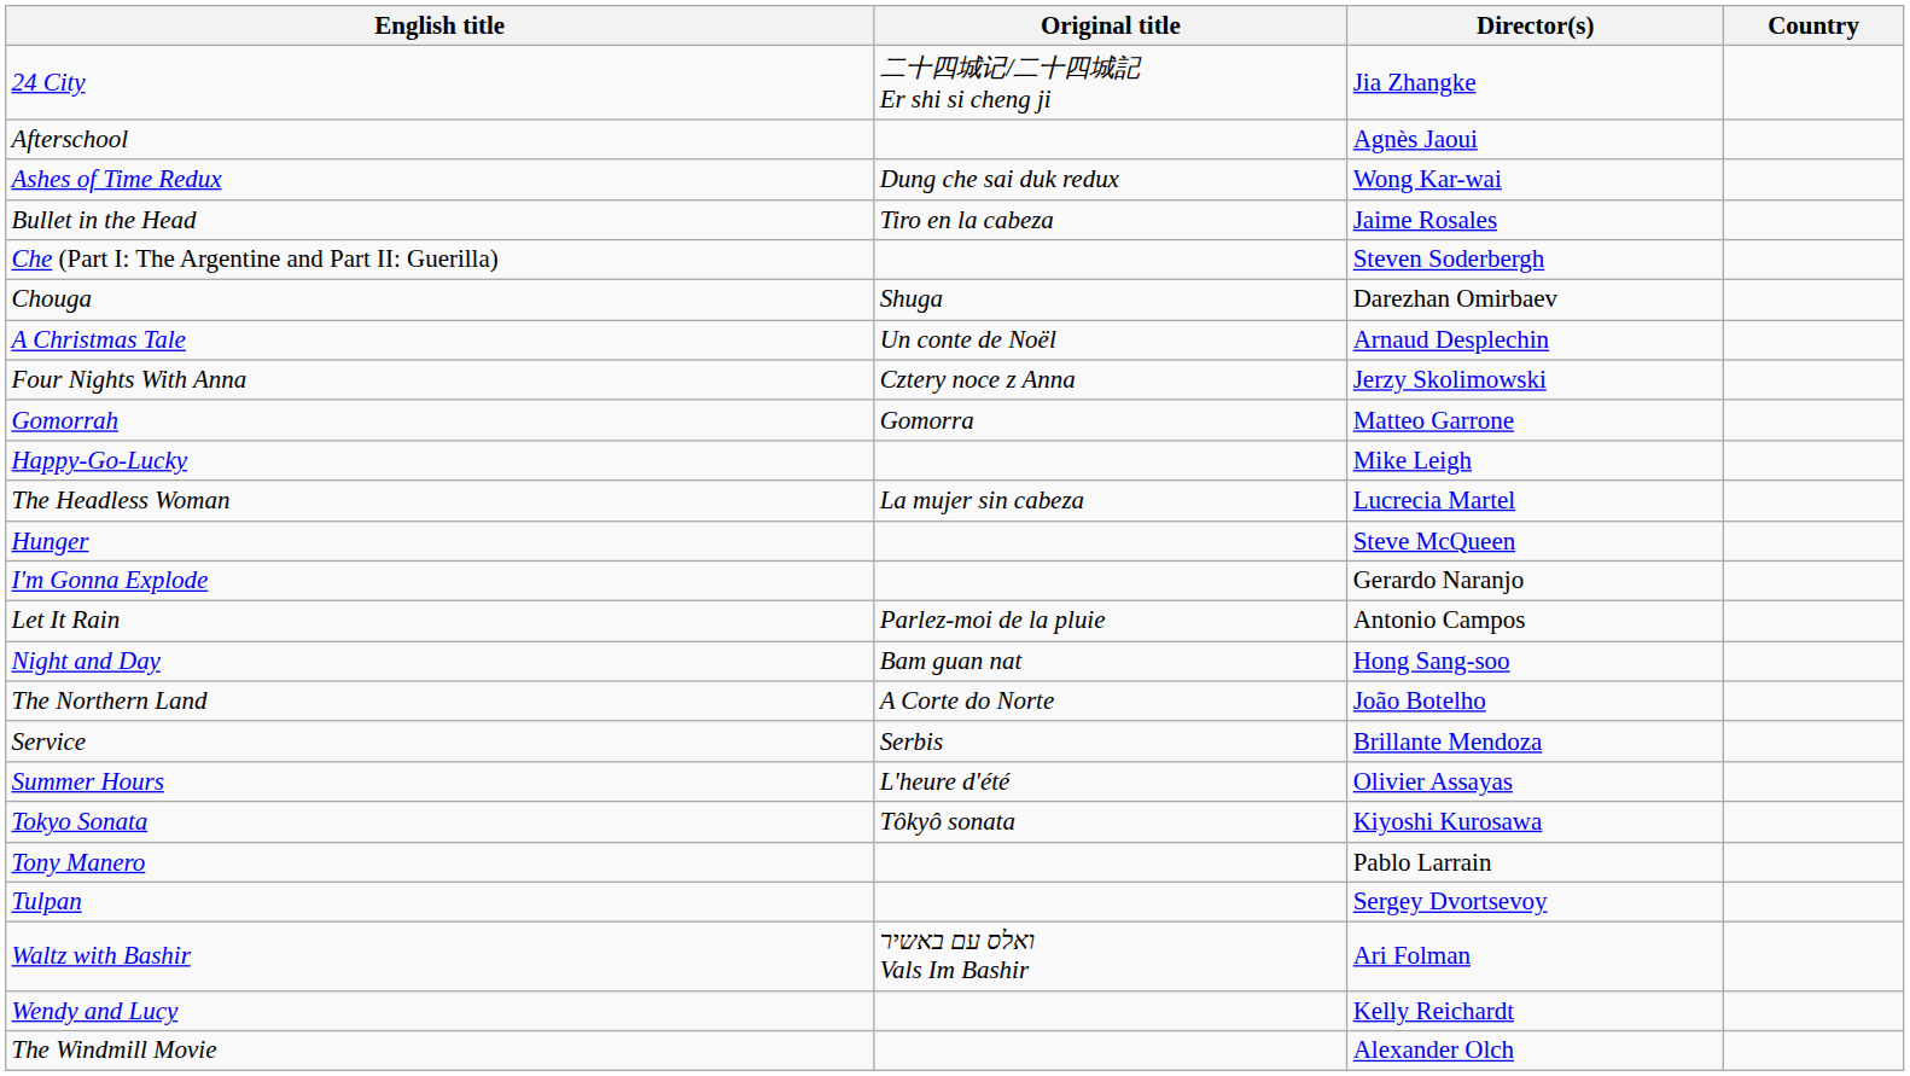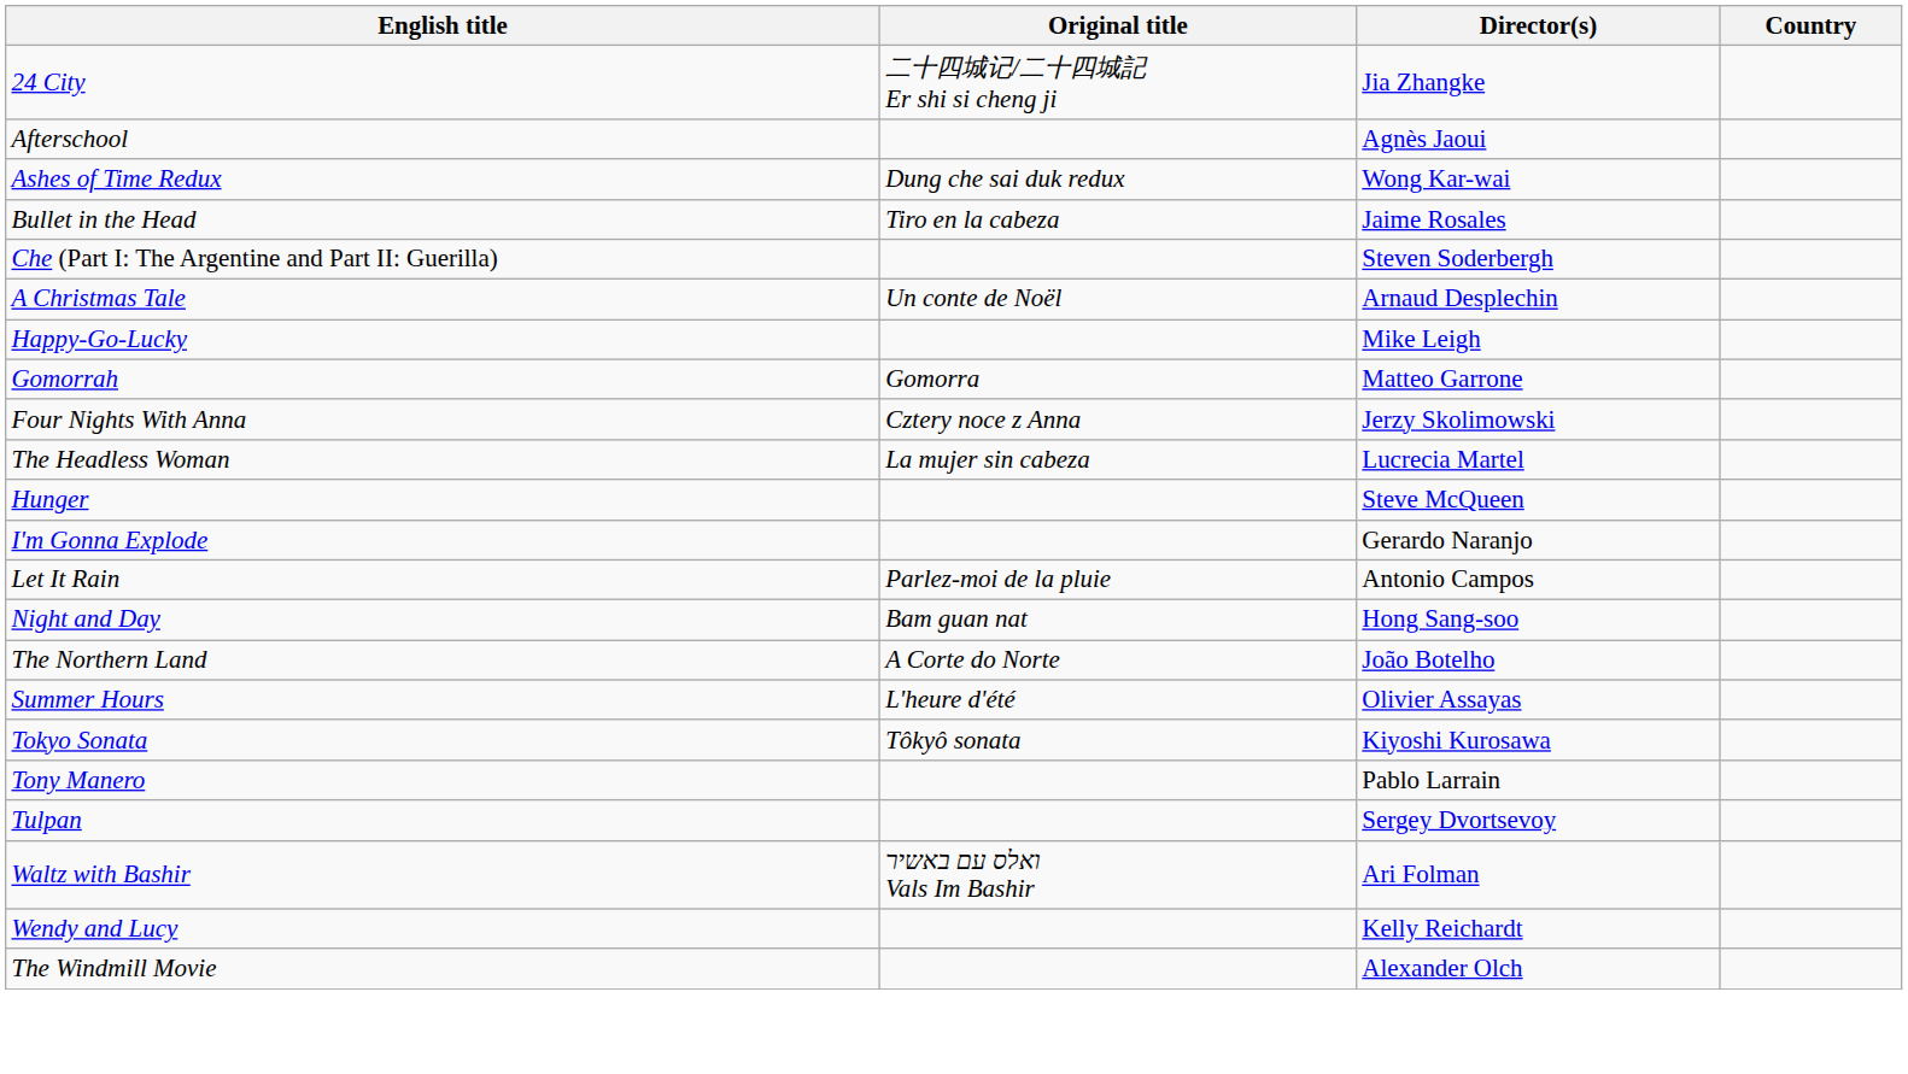 <table class="wikitable" width="95%" cellpadding="5">
 <tr>
 <th>English title</th>
 <th>Original title</th>
 <th>Director(s)</th>
 <th>Country</th>
 </tr>
 <tr>
 <td><em><a href='#'>24 City</a></em></td>
 <td><em>二十四城记/二十四城記</em><br><em>Er shi si cheng ji</em></td>
 <td><a href='#'>Jia Zhangke</a></td>
 <td></td>
 </tr>
 <tr>
 <td><em>Afterschool</em></td>
 <td></td>
 <td><a href='#'>Agnès Jaoui</a></td>
 <td></td>
 </tr>
 <tr>
 <td><em><a href='#'>Ashes of Time Redux</a></em></td>
 <td><em>Dung che sai duk redux</em></td>
 <td><a href='#'>Wong Kar-wai</a></td>
 <td></td>
 </tr>
 <tr>
 <td><em>Bullet in the Head</em></td>
 <td><em>Tiro en la cabeza</em></td>
 <td><a href='#'>Jaime Rosales</a></td>
 <td></td>
 </tr>
 <tr>
 <td><em><a href='#'>Che</a></em> (Part I: The Argentine and Part II: Guerilla)</td>
 <td></td>
 <td><a href='#'>Steven Soderbergh</a></td>
 <td></td>
 </tr>
 <tr>
-<td><em>Chouga</em></td>
-<td><em>Shuga</em></td>
-<td>Darezhan Omirbaev</td>
-<td></td>
-</tr>
-<tr>
 <td><em><a href='#'>A Christmas Tale</a></em></td>
 <td><em>Un conte de Noël</em></td>
 <td><a href='#'>Arnaud Desplechin</a></td>
 <td></td>
 </tr>
 <tr>
-<td><em>Four Nights With Anna</em></td>
-<td><em>Cztery noce z Anna</em></td>
-<td><a href='#'>Jerzy Skolimowski</a></td>
+<td><em><a href='#'>Happy-Go-Lucky</a></em></td>
+<td></td>
+<td><a href='#'>Mike Leigh</a></td>
 <td></td>
 </tr>
 <tr>
 <td><em><a href='#'>Gomorrah</a></em></td>
 <td><em>Gomorra</em></td>
 <td><a href='#'>Matteo Garrone</a></td>
 <td></td>
 </tr>
 <tr>
-<td><em><a href='#'>Happy-Go-Lucky</a></em></td>
-<td></td>
-<td><a href='#'>Mike Leigh</a></td>
+<td><em>Four Nights With Anna</em></td>
+<td><em>Cztery noce z Anna</em></td>
+<td><a href='#'>Jerzy Skolimowski</a></td>
 <td></td>
 </tr>
 <tr>
 <td><em>The Headless Woman</em></td>
 <td><em>La mujer sin cabeza</em></td>
 <td><a href='#'>Lucrecia Martel</a></td>
 <td></td>
 </tr>
 <tr>
 <td><em><a href='#'>Hunger</a></em></td>
 <td></td>
 <td><a href='#'>Steve McQueen</a></td>
 <td></td>
 </tr>
 <tr>
 <td><em><a href='#'>I'm Gonna Explode</a></em></td>
 <td><em></em></td>
 <td>Gerardo Naranjo</td>
 <td></td>
 </tr>
 <tr>
 <td><em>Let It Rain</em></td>
 <td><em>Parlez-moi de la pluie</em></td>
 <td>Antonio Campos</td>
 <td></td>
 </tr>
 <tr>
 <td><em><a href='#'>Night and Day</a></em></td>
 <td><em>Bam guan nat</em></td>
 <td><a href='#'>Hong Sang-soo</a></td>
 <td></td>
 </tr>
 <tr>
 <td><em>The Northern Land</em></td>
 <td><em>A Corte do Norte</em></td>
 <td><a href='#'>João Botelho</a></td>
-<td></td>
-</tr>
-<tr>
-<td><em>Service</em></td>
-<td><em>Serbis</em></td>
-<td><a href='#'>Brillante Mendoza</a></td>
 <td></td>
 </tr>
 <tr>
 <td><em><a href='#'>Summer Hours</a></em></td>
 <td><em>L'heure d'été</em></td>
 <td><a href='#'>Olivier Assayas</a></td>
 <td></td>
 </tr>
 <tr>
 <td><em><a href='#'>Tokyo Sonata</a></em></td>
 <td><em>Tôkyô sonata</em></td>
 <td><a href='#'>Kiyoshi Kurosawa</a></td>
 <td></td>
 </tr>
 <tr>
 <td><em><a href='#'>Tony Manero</a></em></td>
 <td></td>
 <td>Pablo Larrain</td>
 <td></td>
 </tr>
 <tr>
 <td><em><a href='#'>Tulpan</a></em></td>
 <td></td>
 <td><a href='#'>Sergey Dvortsevoy</a></td>
 <td></td>
 </tr>
 <tr>
 <td><em><a href='#'>Waltz with Bashir</a></em></td>
 <td><em>ואלס עם באשיר</em><br><em>Vals Im Bashir</em></td>
 <td><a href='#'>Ari Folman</a></td>
 <td></td>
 </tr>
 <tr>
 <td><em><a href='#'>Wendy and Lucy</a></em></td>
 <td></td>
 <td><a href='#'>Kelly Reichardt</a></td>
 <td></td>
 </tr>
 <tr>
 <td><em>The Windmill Movie</em></td>
 <td></td>
 <td><a href='#'>Alexander Olch</a></td>
 <td></td>
 </tr>
 </table>
